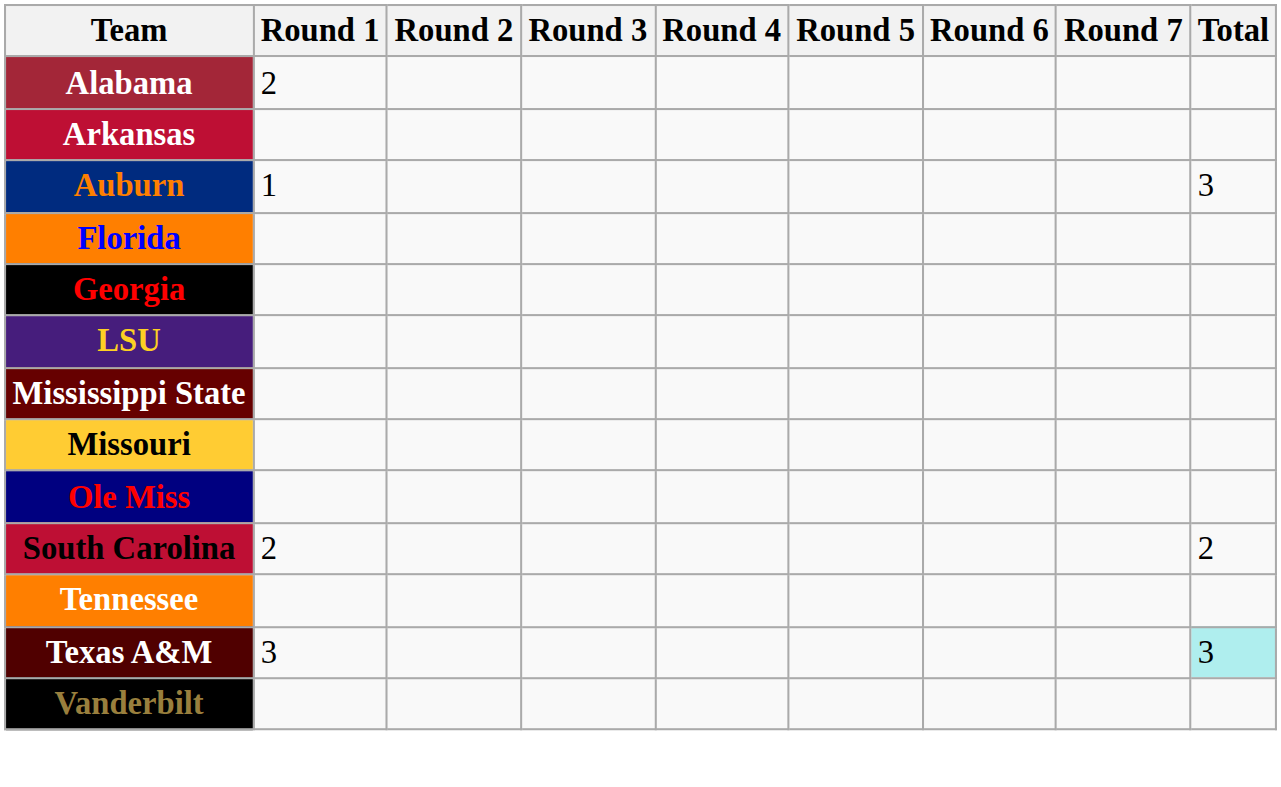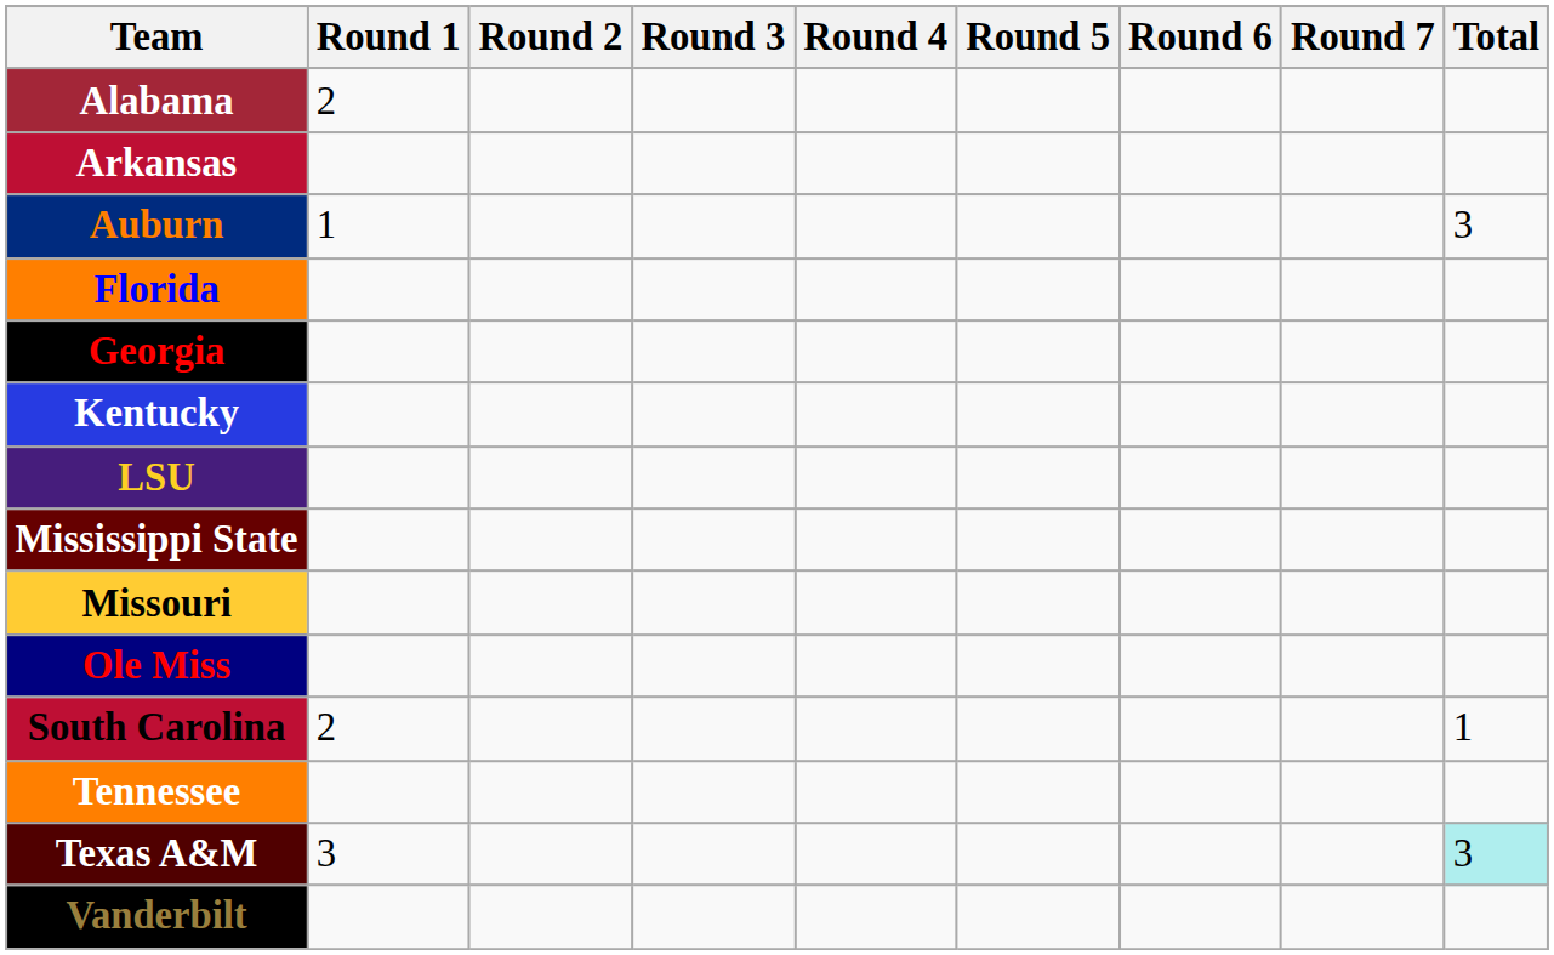 <table class="wikitable sortable">
 <tr>
 <th>Team</th>
 <th>Round 1</th>
 <th>Round 2</th>
 <th>Round 3</th>
 <th>Round 4</th>
 <th>Round 5</th>
 <th>Round 6</th>
 <th>Round 7</th>
 <th>Total</th>
 </tr>
 <tr>
 <th style="background:#A32638; color:#FFFFFF;">Alabama</th>
 <td>2</td>
 <td></td>
 <td></td>
 <td></td>
 <td></td>
 <td></td>
 <td></td>
 <td></td>
 </tr>
 <tr>
 <th style="background:#BE0F34; color:#FFFFFF;">Arkansas</th>
 <td></td>
 <td></td>
 <td></td>
 <td></td>
 <td></td>
 <td></td>
 <td></td>
 <td></td>
 </tr>
 <tr>
 <th style="background:#002B7F; color:#FF7F00;">Auburn</th>
 <td>1</td>
 <td></td>
 <td></td>
 <td></td>
 <td></td>
 <td></td>
 <td></td>
 <td>3</td>
 </tr>
 <tr>
 <th style="background:#FF7F00; color:blue;">Florida</th>
 <td></td>
 <td></td>
 <td></td>
 <td></td>
 <td></td>
 <td></td>
 <td></td>
 <td></td>
 </tr>
 <tr>
 <th style="background:black; color:red;">Georgia</th>
 <td></td>
 <td></td>
 <td></td>
 <td></td>
 <td></td>
 <td></td>
 <td></td>
 <td></td>
 </tr>
 <tr>
+<th style="background:#273BE2; color:#FFFFFF;">Kentucky</th>
+<td></td>
+<td></td>
+<td></td>
+<td></td>
+<td></td>
+<td></td>
+<td></td>
+<td></td>
+</tr>
+<tr>
 <th style="background:#461D7C; color:#FDD023;">LSU</th>
 <td></td>
 <td></td>
 <td></td>
 <td></td>
 <td></td>
 <td></td>
 <td></td>
 <td></td>
 </tr>
 <tr>
 <th style="background:#660000; color:#FFFFFF;">Mississippi State</th>
 <td></td>
 <td></td>
 <td></td>
 <td></td>
 <td></td>
 <td></td>
 <td></td>
 <td></td>
 </tr>
 <tr>
 <th style="background:#FFCC33; color:#000000;">Missouri</th>
 <td></td>
 <td></td>
 <td></td>
 <td></td>
 <td></td>
 <td></td>
 <td></td>
 <td></td>
 </tr>
 <tr>
 <th style="background:navy; color:red;">Ole Miss</th>
 <td></td>
 <td></td>
 <td></td>
 <td></td>
 <td></td>
 <td></td>
 <td></td>
 <td></td>
 </tr>
 <tr>
 <th style="background:#BE0F34; color:#000000;">South Carolina</th>
 <td>2</td>
 <td></td>
 <td></td>
 <td></td>
 <td></td>
 <td></td>
 <td></td>
-<td>2</td>
+<td>1</td>
 </tr>
 <tr>
 <th style="background:#FF7F00; color:#FFFFFF;">Tennessee</th>
 <td></td>
 <td></td>
 <td></td>
 <td></td>
 <td></td>
 <td></td>
 <td></td>
 <td></td>
 </tr>
 <tr>
 <th style="background:#500000; color:#FFFFFF;">Texas A&M</th>
 <td>3</td>
 <td></td>
 <td></td>
 <td></td>
 <td></td>
 <td></td>
 <td></td>
 <td style="background: paleturquoise;">3</td>
 </tr>
 <tr>
 <th style="background:black; color:#997F3D;">Vanderbilt</th>
 <td></td>
 <td></td>
 <td></td>
 <td></td>
 <td></td>
 <td></td>
 <td></td>
 <td></td>
 </tr>
 </table>
